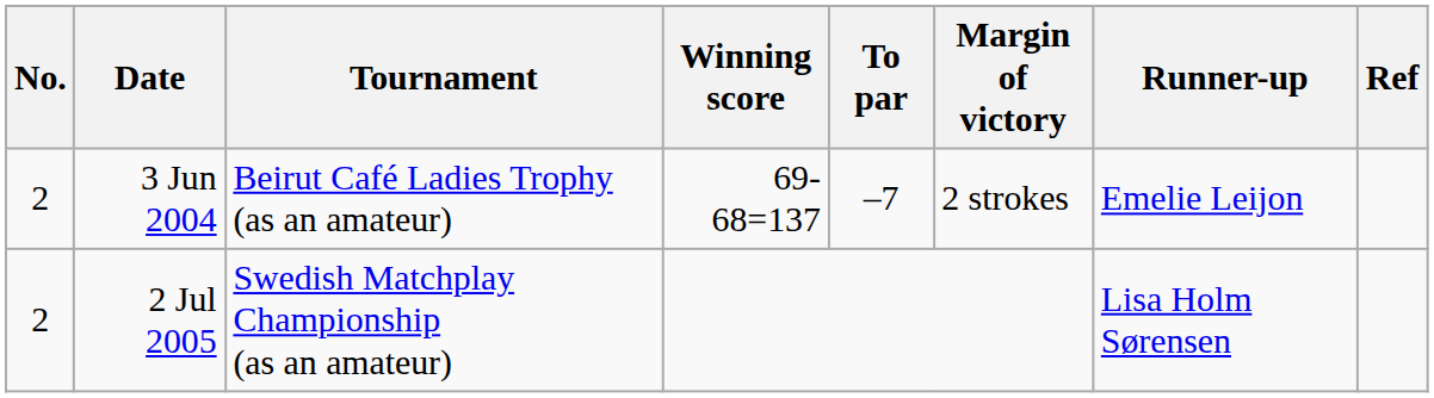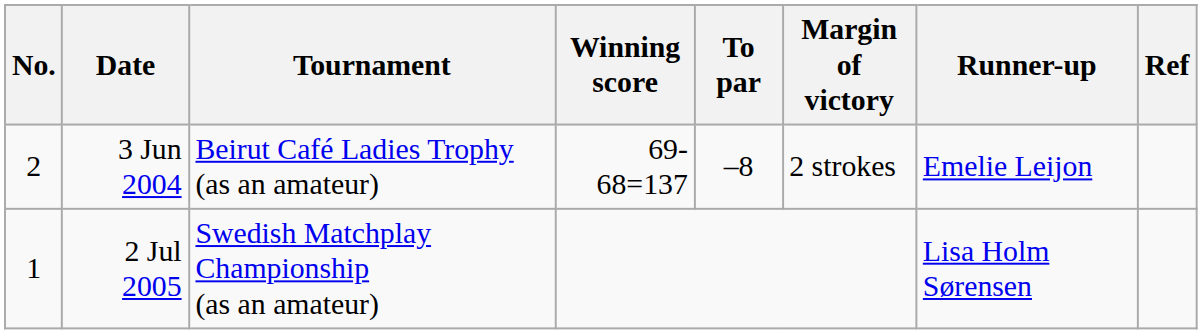 <table class="wikitable" style="font-size:95%;">
 <tr>
 <th>No.</th>
 <th>Date</th>
 <th>Tournament</th>
 <th>Winning<br>score</th>
 <th>To par</th>
 <th>Margin of<br>victory</th>
 <th>Runner-up</th>
 <th>Ref</th>
 </tr>
 <tr>
 <td align=center>2</td>
 <td align=right>3 Jun <a href='#'>2004</a></td>
 <td><a href='#'>Beirut Café Ladies Trophy</a><br>(as an amateur)</td>
 <td align=right>69-68=137</td>
-<td align=center>–7</td>
+<td align=center>–8</td>
 <td>2 strokes</td>
 <td> <a href='#'>Emelie Leijon</a></td>
 <td></td>
 </tr>
 <tr>
-<td align=center>2</td>
+<td align=center>1</td>
 <td align=right>2 Jul <a href='#'>2005</a></td>
 <td><a href='#'>Swedish Matchplay Championship</a><br>(as an amateur)</td>
 <td colspan=3 align=center></td>
 <td> <a href='#'>Lisa Holm Sørensen</a></td>
 <td></td>
 </tr>
 </table>
